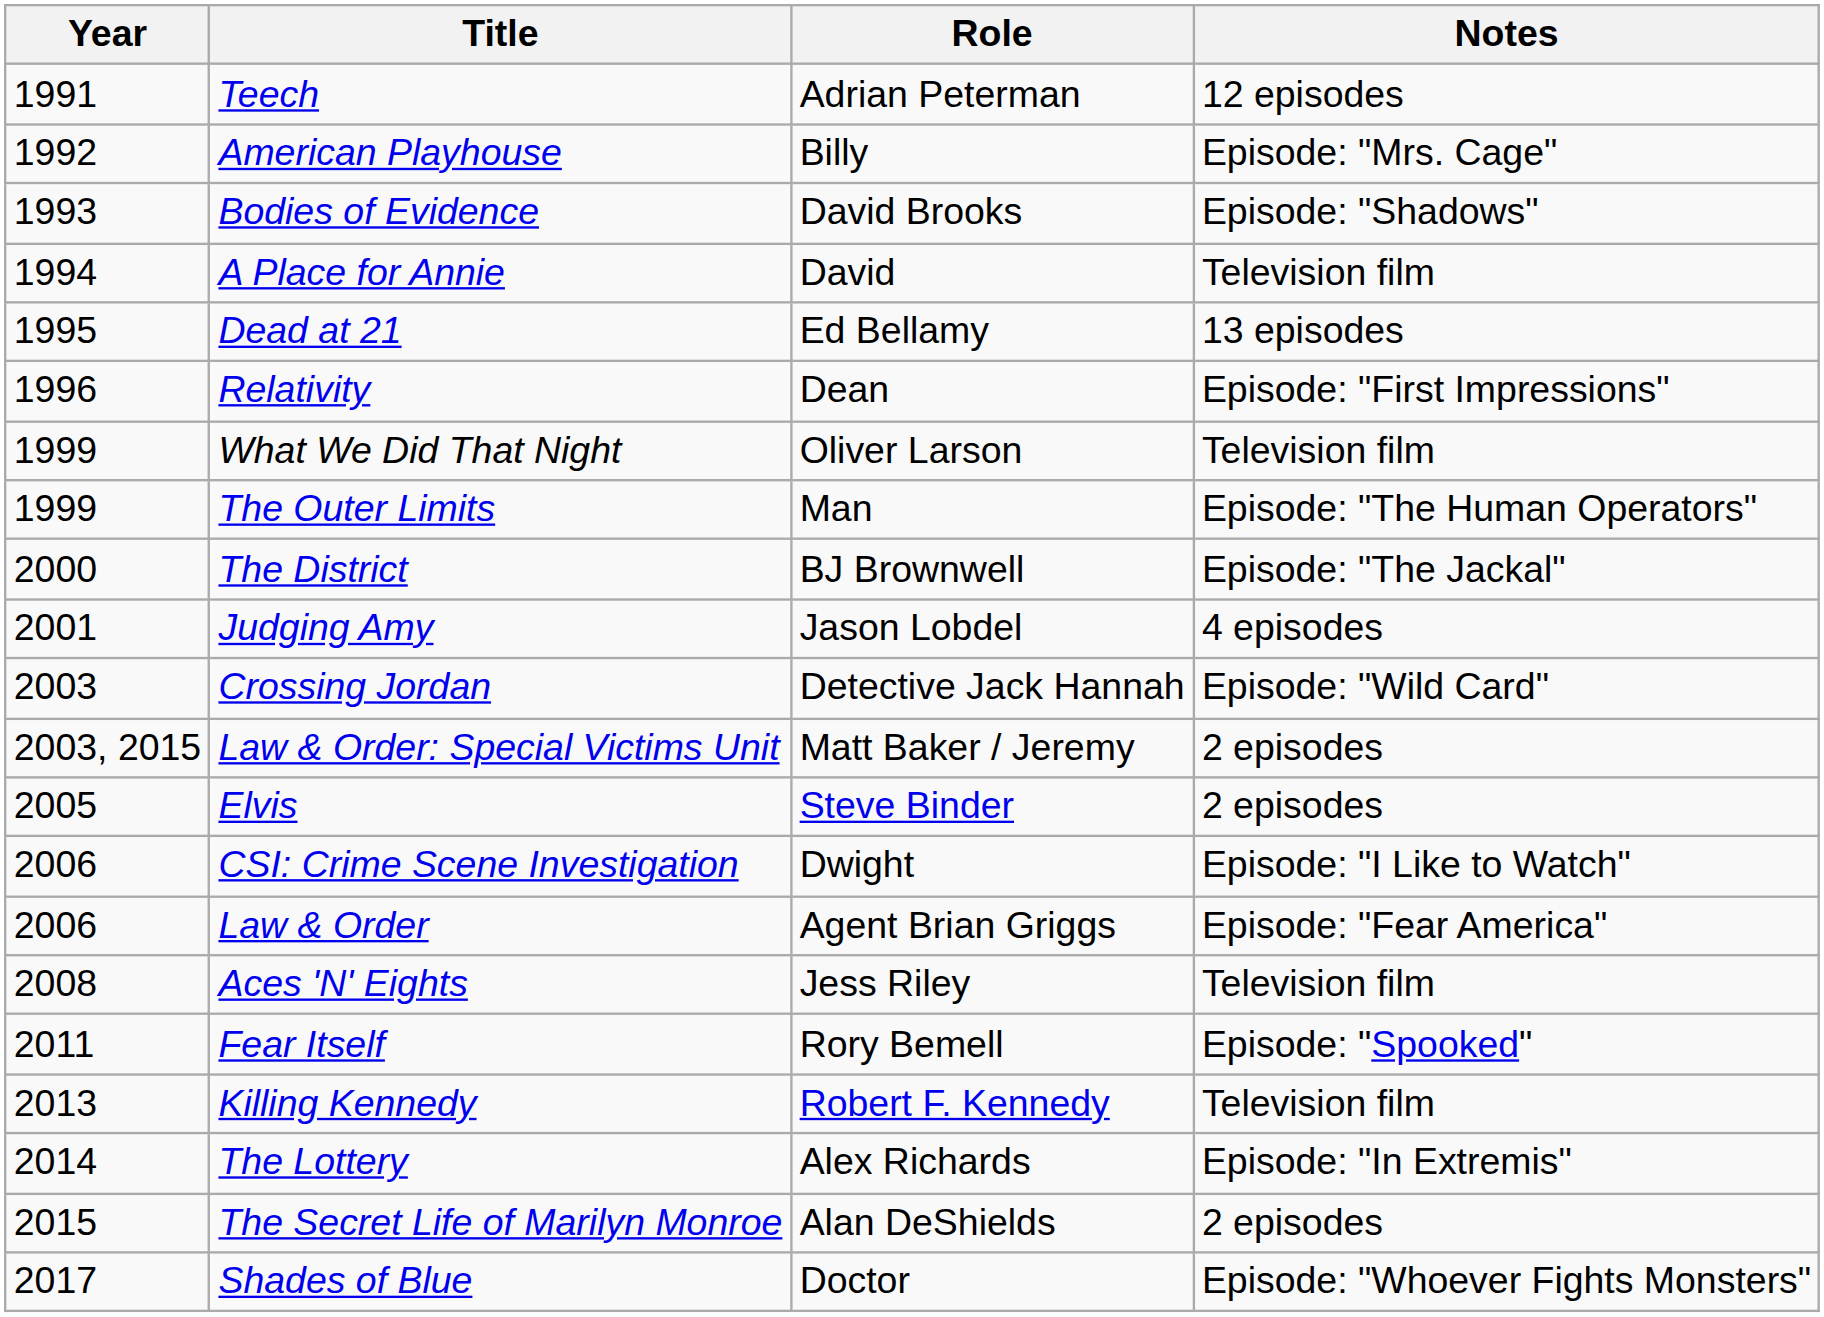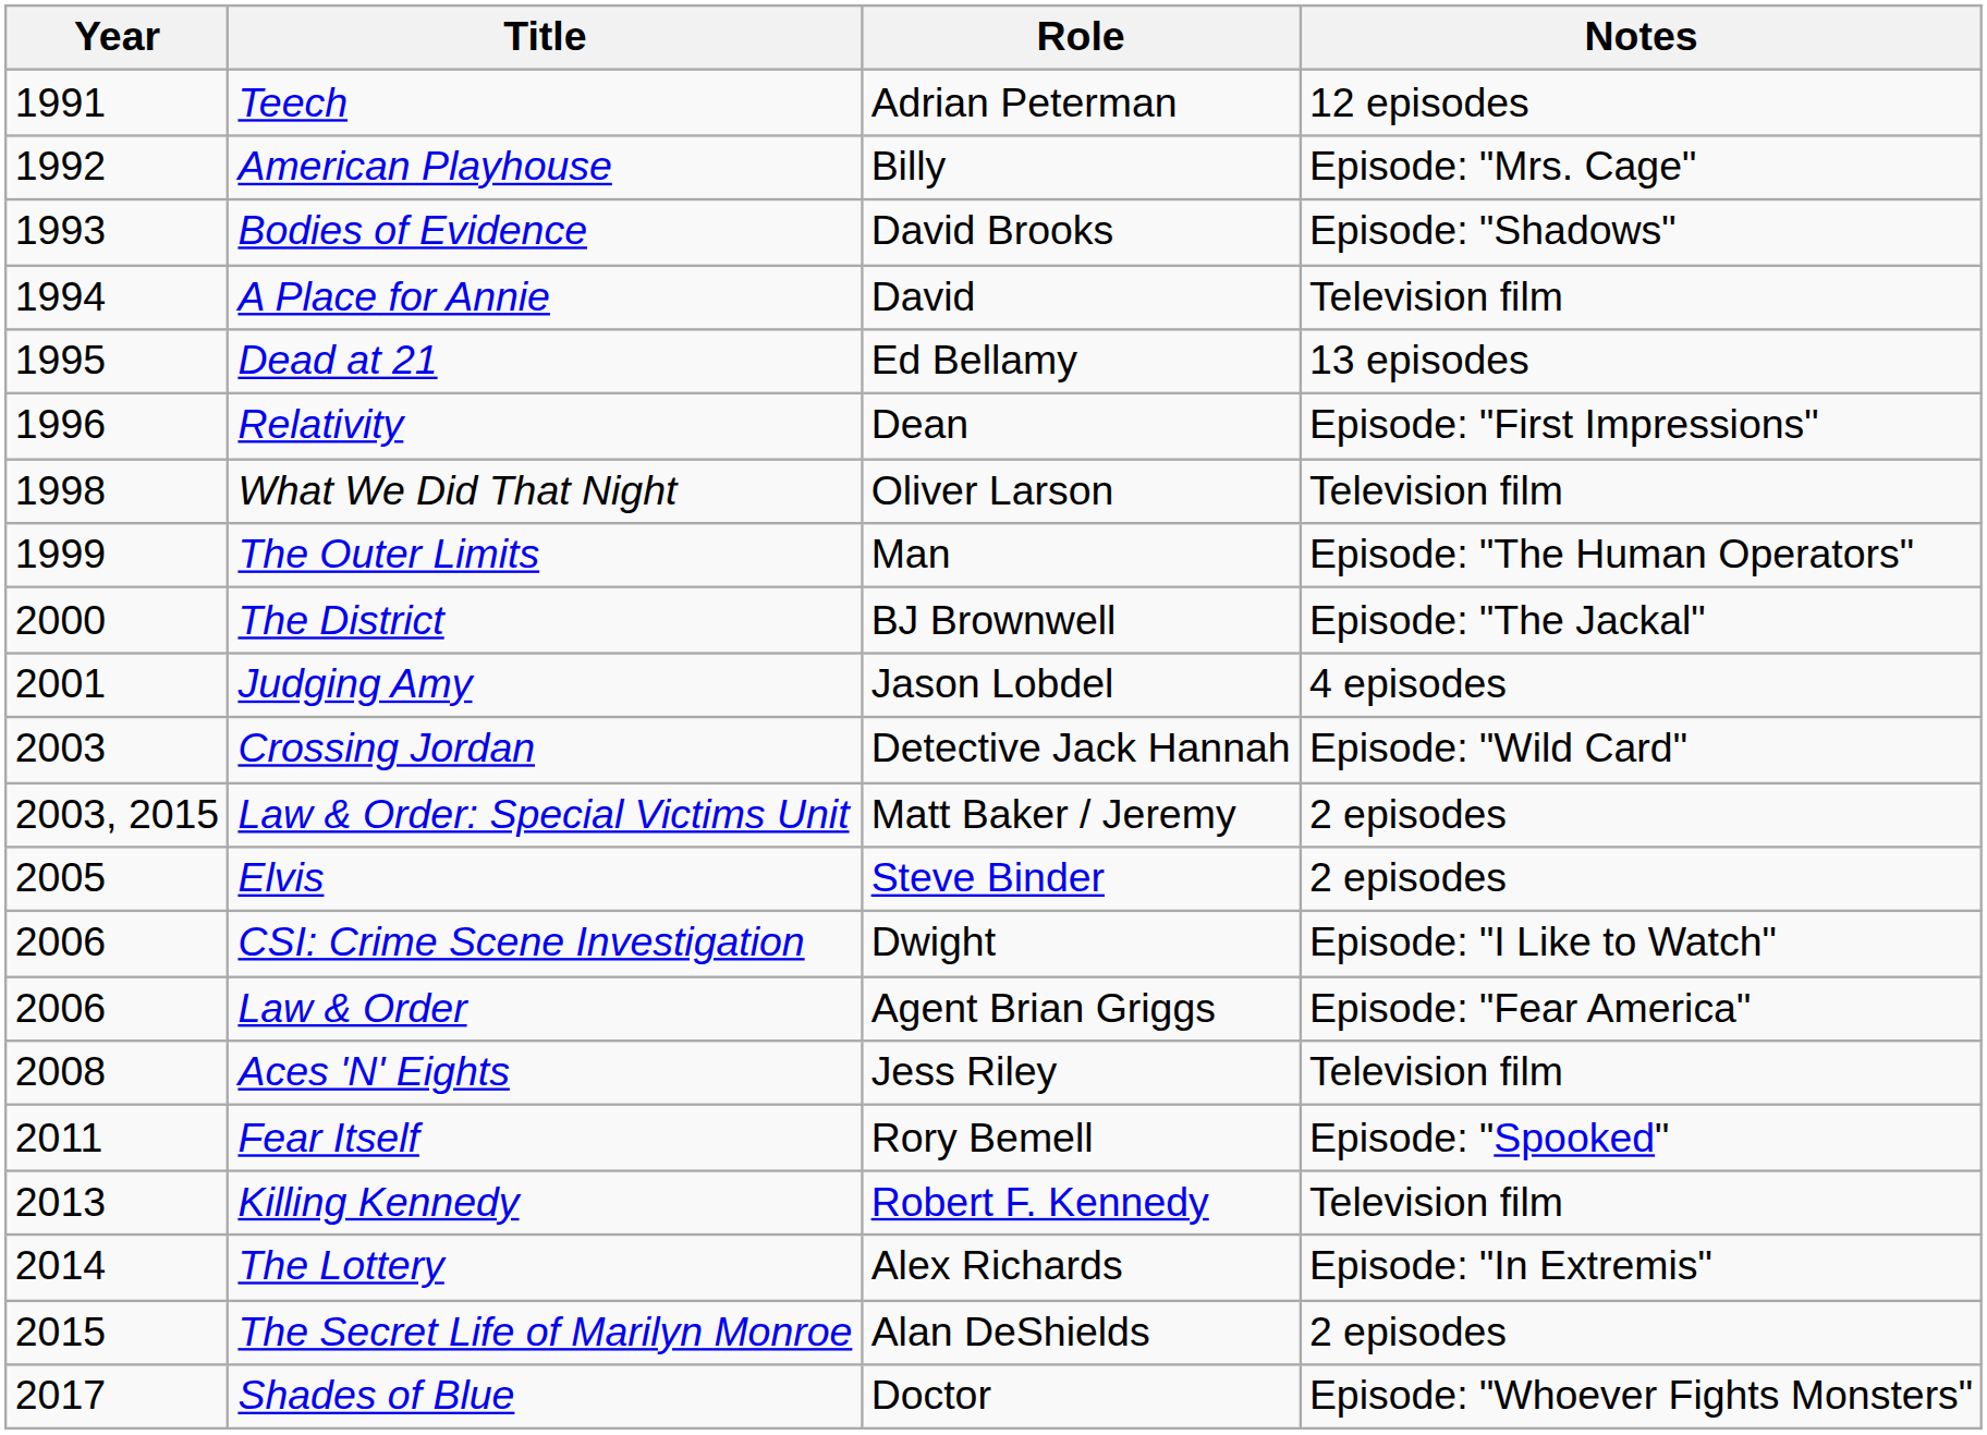 <table class="wikitable sortable">
 <tr>
 <th>Year</th>
 <th>Title</th>
 <th>Role</th>
 <th>Notes</th>
 </tr>
 <tr>
 <td>1991</td>
 <td><em><a href='#'>Teech</a></em></td>
 <td>Adrian Peterman</td>
 <td>12 episodes</td>
 </tr>
 <tr>
 <td>1992</td>
 <td><em><a href='#'>American Playhouse</a></em></td>
 <td>Billy</td>
 <td>Episode: "Mrs. Cage"</td>
 </tr>
 <tr>
 <td>1993</td>
 <td><a href='#'><em>Bodies of Evidence</em></a></td>
 <td>David Brooks</td>
 <td>Episode: "Shadows"</td>
 </tr>
 <tr>
 <td>1994</td>
 <td><em><a href='#'>A Place for Annie</a></em></td>
 <td>David</td>
 <td>Television film</td>
 </tr>
 <tr>
 <td>1995</td>
 <td><em><a href='#'>Dead at 21</a></em></td>
 <td>Ed Bellamy</td>
 <td>13 episodes</td>
 </tr>
 <tr>
 <td>1996</td>
 <td><a href='#'><em>Relativity</em></a></td>
 <td>Dean</td>
 <td>Episode: "First Impressions"</td>
 </tr>
 <tr>
-<td>1999</td>
+<td>1998</td>
 <td><em>What We Did That Night</em></td>
 <td>Oliver Larson</td>
 <td>Television film</td>
 </tr>
 <tr>
 <td>1999</td>
 <td><a href='#'><em>The Outer Limits</em></a></td>
 <td>Man</td>
 <td>Episode: "The Human Operators"</td>
 </tr>
 <tr>
 <td>2000</td>
 <td><em><a href='#'>The District</a></em></td>
 <td>BJ Brownwell</td>
 <td>Episode: "The Jackal"</td>
 </tr>
 <tr>
 <td>2001</td>
 <td><em><a href='#'>Judging Amy</a></em></td>
 <td>Jason Lobdel</td>
 <td>4 episodes</td>
 </tr>
 <tr>
 <td>2003</td>
 <td><em><a href='#'>Crossing Jordan</a></em></td>
 <td>Detective Jack Hannah</td>
 <td>Episode: "Wild Card"</td>
 </tr>
 <tr>
 <td>2003, 2015</td>
 <td><em><a href='#'>Law & Order: Special Victims Unit</a></em></td>
 <td>Matt Baker / Jeremy</td>
 <td>2 episodes</td>
 </tr>
 <tr>
 <td>2005</td>
 <td><a href='#'><em>Elvis</em></a></td>
 <td><a href='#'>Steve Binder</a></td>
 <td>2 episodes</td>
 </tr>
 <tr>
 <td>2006</td>
 <td><em><a href='#'>CSI: Crime Scene Investigation</a></em></td>
 <td>Dwight</td>
 <td>Episode: "I Like to Watch"</td>
 </tr>
 <tr>
 <td>2006</td>
 <td><em><a href='#'>Law & Order</a></em></td>
 <td>Agent Brian Griggs</td>
 <td>Episode: "Fear America"</td>
 </tr>
 <tr>
 <td>2008</td>
 <td><em><a href='#'>Aces 'N' Eights</a></em></td>
 <td>Jess Riley</td>
 <td>Television film</td>
 </tr>
 <tr>
 <td>2011</td>
 <td><a href='#'><em>Fear Itself</em></a></td>
 <td>Rory Bemell</td>
 <td>Episode: "<a href='#'>Spooked</a>"</td>
 </tr>
 <tr>
 <td>2013</td>
 <td><a href='#'><em>Killing Kennedy</em></a></td>
 <td><a href='#'>Robert F. Kennedy</a></td>
 <td>Television film</td>
 </tr>
 <tr>
 <td>2014</td>
 <td><a href='#'><em>The Lottery</em></a></td>
 <td>Alex Richards</td>
 <td>Episode: "In Extremis"</td>
 </tr>
 <tr>
 <td>2015</td>
 <td><em><a href='#'>The Secret Life of Marilyn Monroe</a></em></td>
 <td>Alan DeShields</td>
 <td>2 episodes</td>
 </tr>
 <tr>
 <td>2017</td>
 <td><a href='#'><em>Shades of Blue</em></a></td>
 <td>Doctor</td>
 <td>Episode: "Whoever Fights Monsters"</td>
 </tr>
 </table>
